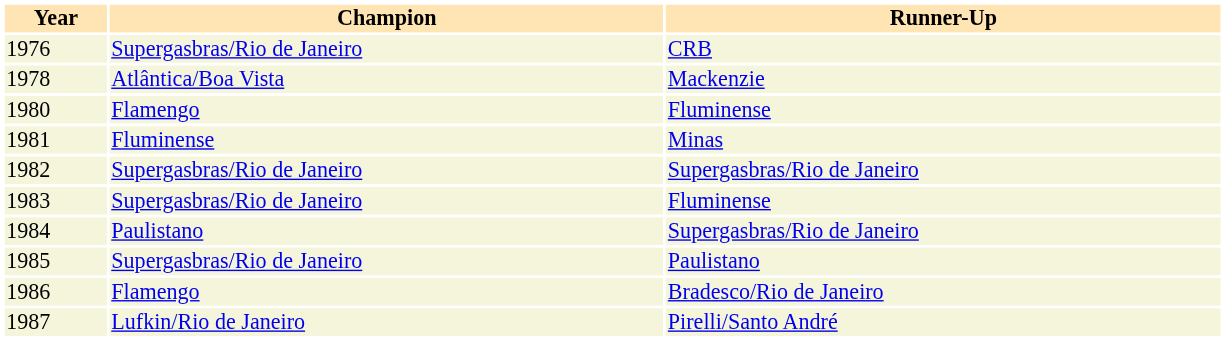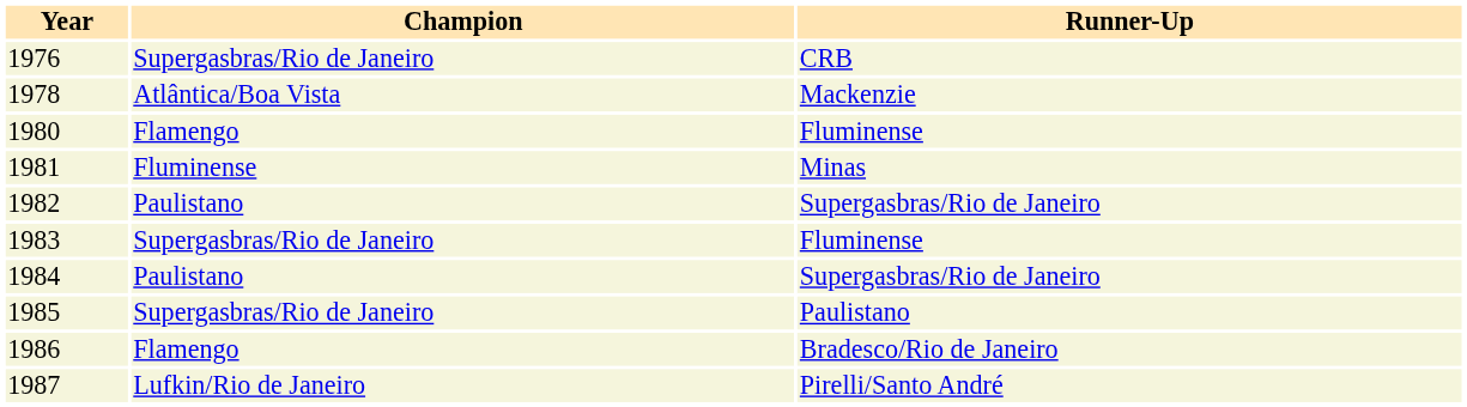 <table width=70%>
 <tr>
 <th bgcolor=#ffe5b4>Year</th>
 <th bgcolor=#ffe5b4>Champion</th>
 <th bgcolor=#ffe5b4>Runner-Up</th>
 </tr>
 <tr bgcolor=#f5f5dc>
 <td>1976</td>
 <td><a href='#'>Supergasbras/Rio de Janeiro</a></td>
 <td><a href='#'>CRB</a></td>
 </tr>
 <tr bgcolor=#f5f5dc>
 <td>1978</td>
 <td><a href='#'>Atlântica/Boa Vista</a></td>
 <td><a href='#'>Mackenzie</a></td>
 </tr>
 <tr bgcolor=#f5f5dc>
 <td>1980</td>
 <td><a href='#'>Flamengo</a></td>
 <td><a href='#'>Fluminense</a></td>
 </tr>
 <tr bgcolor=#f5f5dc>
 <td>1981</td>
 <td><a href='#'>Fluminense</a></td>
 <td><a href='#'>Minas</a></td>
 </tr>
 <tr bgcolor=#f5f5dc>
 <td>1982</td>
-<td><a href='#'>Supergasbras/Rio de Janeiro</a></td>
+<td><a href='#'>Paulistano</a></td>
 <td><a href='#'>Supergasbras/Rio de Janeiro</a></td>
 </tr>
 <tr bgcolor=#f5f5dc>
 <td>1983</td>
 <td><a href='#'>Supergasbras/Rio de Janeiro</a></td>
 <td><a href='#'>Fluminense</a></td>
 </tr>
 <tr bgcolor=#f5f5dc>
 <td>1984</td>
 <td><a href='#'>Paulistano</a></td>
 <td><a href='#'>Supergasbras/Rio de Janeiro</a></td>
 </tr>
 <tr bgcolor=#f5f5dc>
 <td>1985</td>
 <td><a href='#'>Supergasbras/Rio de Janeiro</a></td>
 <td><a href='#'>Paulistano</a></td>
 </tr>
 <tr bgcolor=#f5f5dc>
 <td>1986</td>
 <td><a href='#'>Flamengo</a></td>
 <td><a href='#'>Bradesco/Rio de Janeiro</a></td>
 </tr>
 <tr bgcolor=#f5f5dc>
 <td>1987</td>
 <td><a href='#'>Lufkin/Rio de Janeiro</a></td>
 <td><a href='#'>Pirelli/Santo André</a></td>
 </tr>
 </table>
